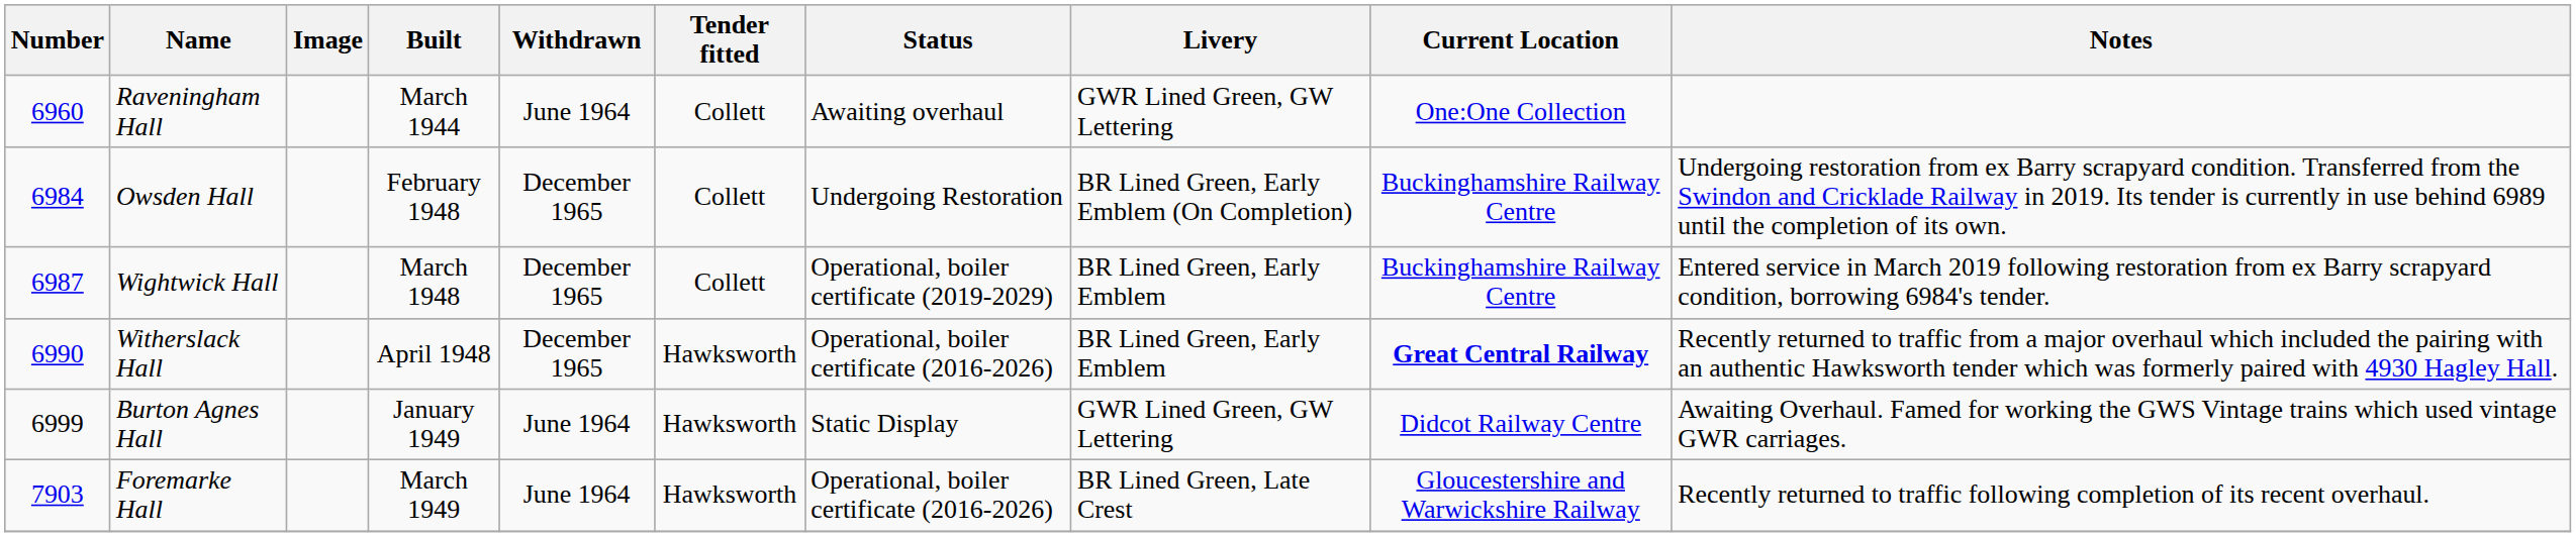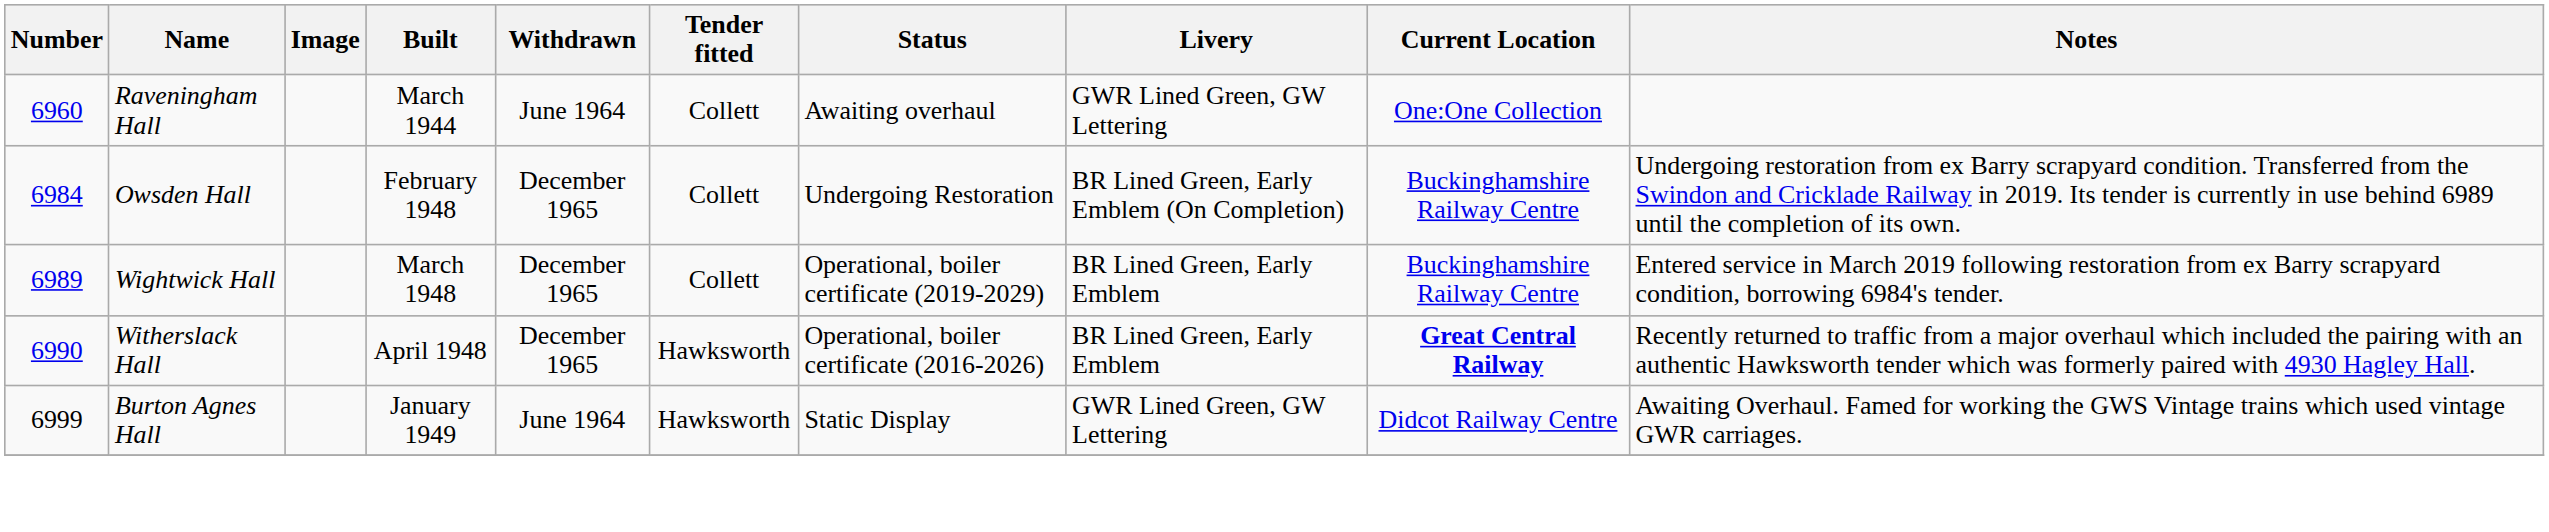 <table class="wikitable">
 <tr>
 <th>Number</th>
 <th>Name</th>
 <th>Image</th>
 <th>Built</th>
 <th>Withdrawn</th>
 <th>Tender fitted</th>
 <th>Status</th>
 <th>Livery</th>
 <th>Current Location</th>
 <th>Notes</th>
 </tr>
 <tr>
 <td align=center><a href='#'>6960</a></td>
 <td><em>Raveningham Hall</em></td>
 <td></td>
 <td align=center>March 1944</td>
 <td align=center>June 1964</td>
 <td align=center>Collett</td>
 <td align=left>Awaiting overhaul</td>
 <td align=left>GWR Lined Green, GW Lettering</td>
 <td align=center><a href='#'>One:One Collection</a></td>
 <td></td>
 </tr>
 <tr>
 <td align=center><a href='#'>6984</a></td>
 <td><em>Owsden Hall</em></td>
 <td></td>
 <td align=center>February 1948</td>
 <td align=center>December 1965</td>
 <td align=center>Collett</td>
 <td align=left>Undergoing Restoration</td>
 <td align=left>BR Lined Green, Early Emblem (On Completion)</td>
 <td align=center><a href='#'>Buckinghamshire Railway Centre</a></td>
 <td>Undergoing restoration from ex Barry scrapyard condition. Transferred from the <a href='#'>Swindon and Cricklade Railway</a> in 2019. Its tender is currently in use behind 6989 until the completion of its own.</td>
 </tr>
 <tr>
-<td align=center><a href='#'>6987</a></td>
+<td align=center><a href='#'>6989</a></td>
 <td><em>Wightwick Hall</em></td>
 <td></td>
 <td align=center>March 1948</td>
 <td align=center>December 1965</td>
 <td align=center>Collett</td>
 <td align=left>Operational, boiler certificate (2019-2029)</td>
 <td align=left>BR Lined Green, Early Emblem</td>
 <td align=center><a href='#'>Buckinghamshire Railway Centre</a></td>
 <td>Entered service in March 2019 following restoration from ex Barry scrapyard condition, borrowing 6984's tender.</td>
 </tr>
 <tr>
 <td align=center><a href='#'>6990</a></td>
 <td><em>Witherslack Hall</em></td>
 <td></td>
 <td align=center>April 1948</td>
 <td align=center>December 1965</td>
 <td align=center>Hawksworth</td>
 <td align=left>Operational, boiler certificate (2016-2026)</td>
 <td align=left>BR Lined Green, Early Emblem</td>
 <td align=center><strong><a href='#'>Great Central Railway</a></strong></td>
 <td>Recently returned to traffic from a major overhaul which included the pairing with an authentic Hawksworth tender which was formerly paired with <a href='#'>4930 Hagley Hall</a>.</td>
 </tr>
 <tr>
 <td align=center>6999</td>
 <td><em>Burton Agnes Hall</em></td>
 <td></td>
 <td align=center>January 1949</td>
 <td align=center>June 1964</td>
 <td align=center>Hawksworth</td>
 <td align=left>Static Display</td>
 <td align=left>GWR Lined Green, GW Lettering</td>
 <td align=center><a href='#'>Didcot Railway Centre</a></td>
 <td>Awaiting Overhaul. Famed for working the GWS Vintage trains which used vintage GWR carriages.</td>
 </tr>
 <tr>
-<td align=center><a href='#'>7903</a></td>
-<td><em>Foremarke Hall</em></td>
-<td></td>
-<td align=center>March 1949</td>
-<td align=center>June 1964</td>
-<td align=center>Hawksworth</td>
-<td align=left>Operational, boiler certificate (2016-2026)</td>
-<td align=left>BR Lined Green, Late Crest</td>
-<td align=center><a href='#'>Gloucestershire and Warwickshire Railway</a></td>
-<td>Recently returned to traffic following completion of its recent overhaul.</td>
-</tr>
-<tr>
 </tr>
 </table>
